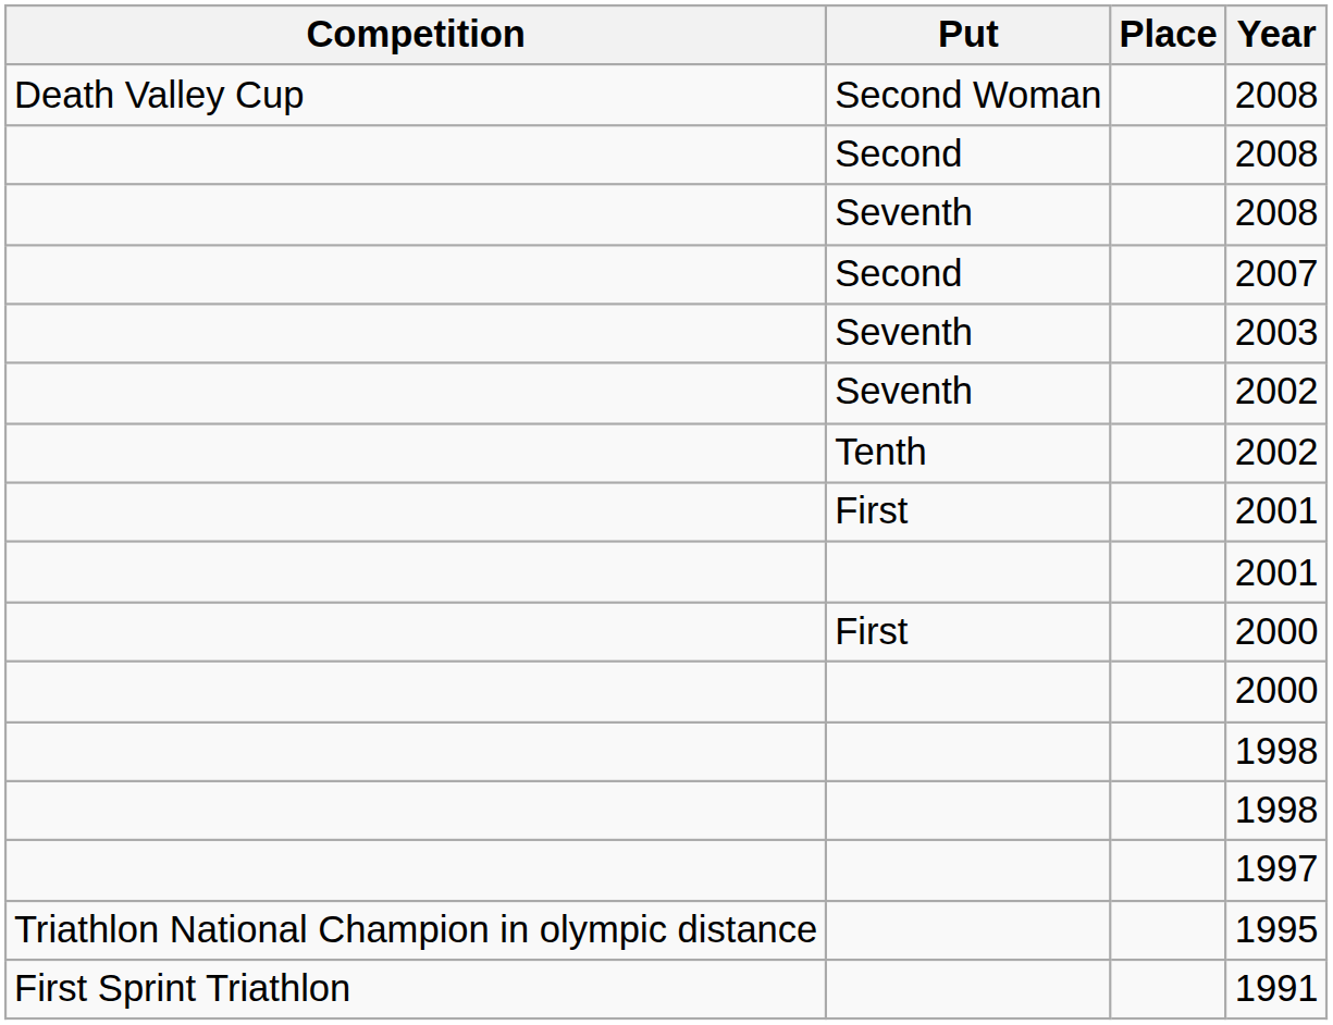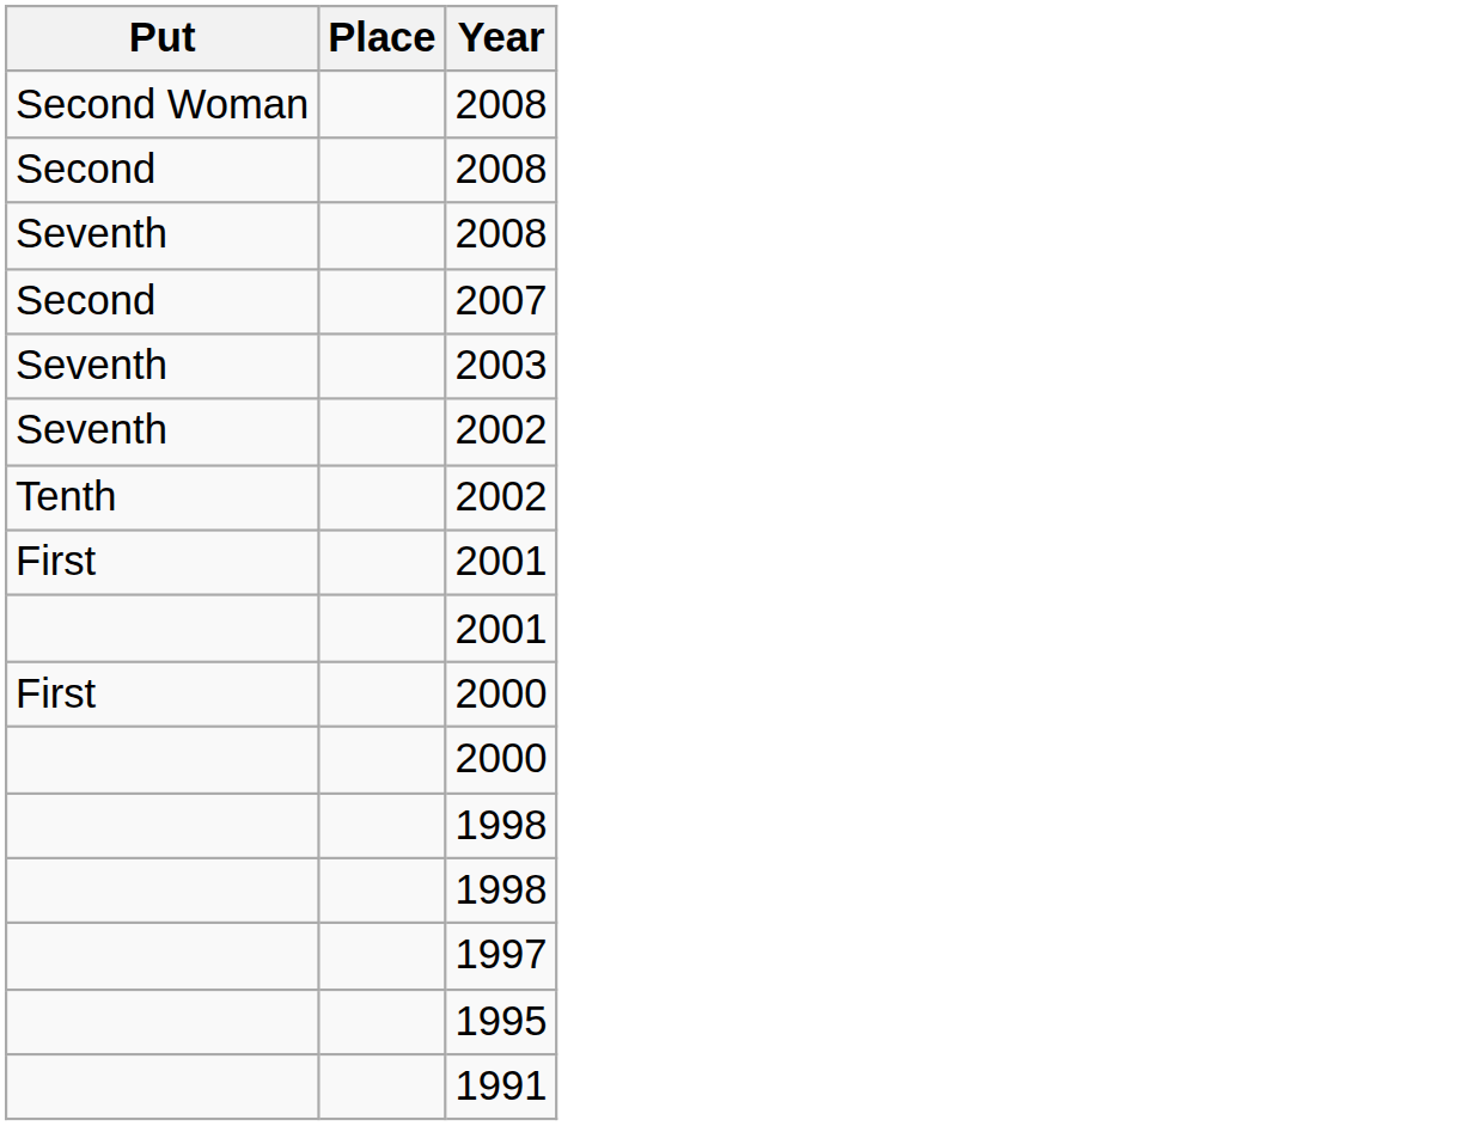 <table class="wikitable sortable">
 <tr>
-<th>Competition</th>
 <th>Put</th>
 <th>Place</th>
 <th>Year</th>
 </tr>
 <tr>
-<td>Death Valley Cup</td>
 <td>Second Woman</td>
 <td></td>
 <td>2008</td>
 </tr>
 <tr>
-<td></td>
 <td>Second</td>
 <td></td>
 <td>2008</td>
 </tr>
 <tr>
-<td></td>
 <td>Seventh</td>
 <td></td>
 <td>2008</td>
 </tr>
 <tr>
-<td></td>
 <td>Second</td>
 <td></td>
 <td>2007</td>
 </tr>
 <tr>
-<td></td>
 <td>Seventh</td>
 <td></td>
 <td>2003</td>
 </tr>
 <tr>
-<td></td>
 <td>Seventh</td>
 <td></td>
 <td>2002</td>
 </tr>
 <tr>
-<td></td>
 <td>Tenth</td>
 <td></td>
 <td>2002</td>
 </tr>
 <tr>
-<td></td>
 <td>First</td>
 <td></td>
 <td>2001</td>
 </tr>
 <tr>
 <td></td>
 <td></td>
-<td></td>
 <td>2001</td>
 </tr>
 <tr>
-<td></td>
 <td>First</td>
 <td></td>
 <td>2000</td>
 </tr>
 <tr>
 <td></td>
 <td></td>
-<td></td>
 <td>2000</td>
 </tr>
 <tr>
-<td></td>
 <td></td>
 <td></td>
 <td>1998</td>
 </tr>
 <tr>
 <td></td>
 <td></td>
-<td></td>
 <td>1998</td>
 </tr>
 <tr>
 <td></td>
 <td></td>
-<td></td>
 <td>1997</td>
 </tr>
 <tr>
-<td>Triathlon National Champion in olympic distance</td>
 <td></td>
 <td></td>
 <td>1995</td>
 </tr>
 <tr>
-<td>First Sprint Triathlon</td>
 <td></td>
 <td></td>
 <td>1991</td>
 </tr>
 </table>
